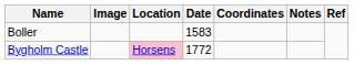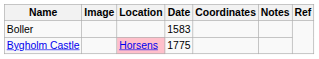 <table class="wikitable sortable">
 <tr>
 <th>Name</th>
 <th>Image</th>
 <th>Location</th>
 <th>Date</th>
 <th>Coordinates</th>
 <th>Notes</th>
 <th>Ref</th>
 </tr>
 <tr>
 <td>Boller</td>
 <td></td>
 <td></td>
 <td>1583</td>
 <td></td>
 <td></td>
 </tr>
 <tr>
 <td><a href='#'>Bygholm Castle</a></td>
 <td></td>
 <td style="background: pink;"><a href='#'>Horsens</a></td>
-<td>1772</td>
+<td>1775</td>
 <td></td>
 <td></td>
 </tr>
 </table>
